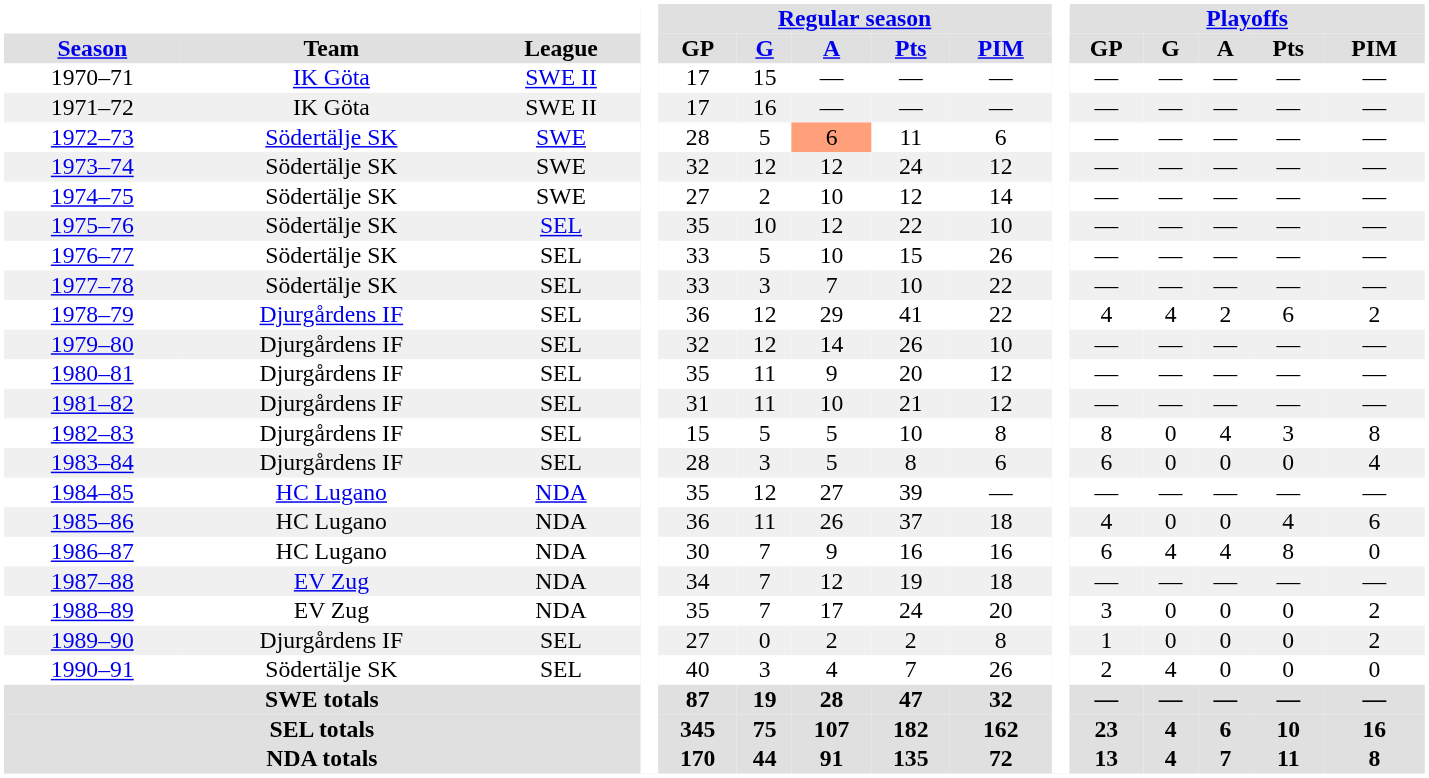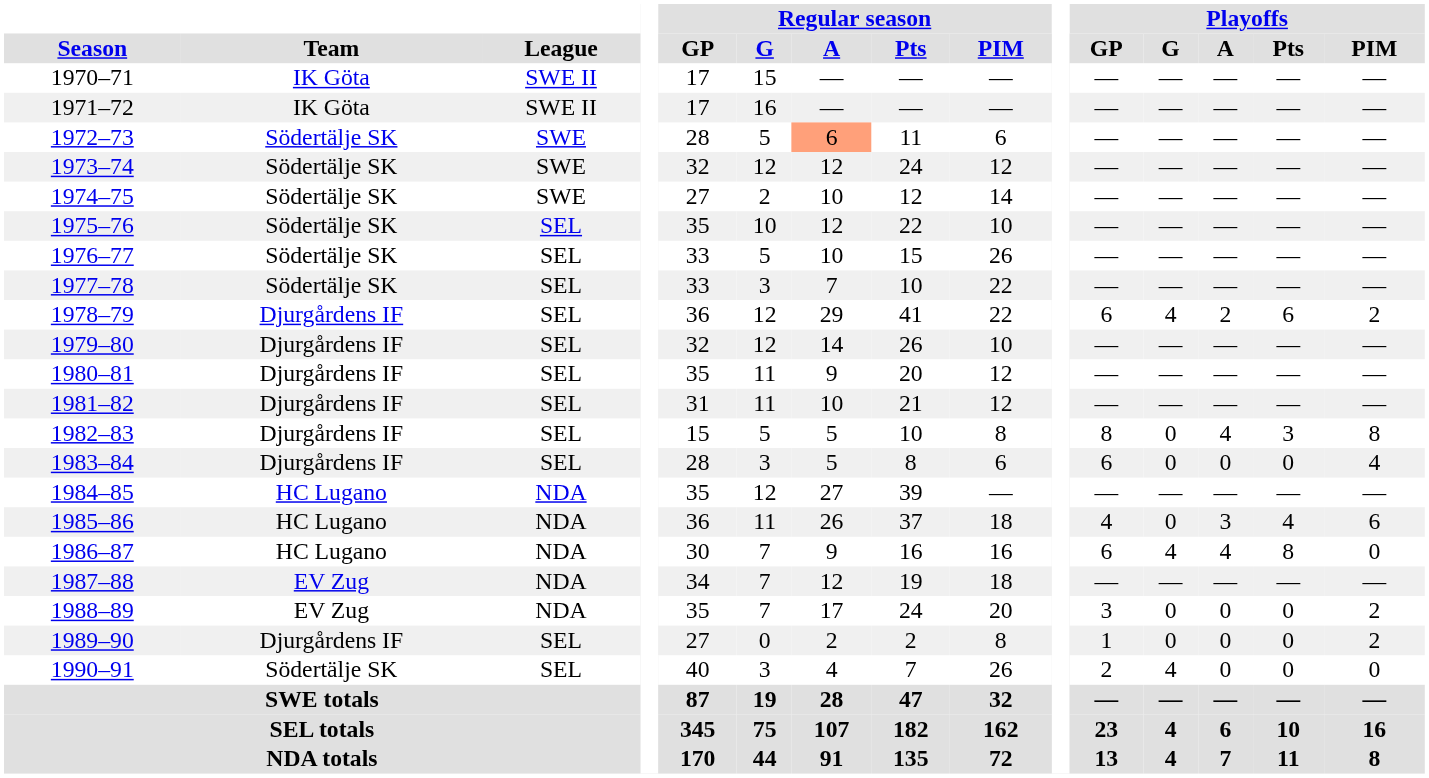 <table border="0" cellpadding="1" cellspacing="0" style="text-align:center; width:60em">
 <tr bgcolor="#e0e0e0">
 <th colspan="3" bgcolor="#ffffff"> </th>
 <th rowspan="99" bgcolor="#ffffff"> </th>
 <th colspan="5"><a href='#'>Regular season</a></th>
 <th rowspan="99" bgcolor="#ffffff"> </th>
 <th colspan="5"><a href='#'>Playoffs</a></th>
 </tr>
 <tr bgcolor="#e0e0e0">
 <th><a href='#'>Season</a></th>
 <th>Team</th>
 <th>League</th>
 <th>GP</th>
 <th><a href='#'>G</a></th>
 <th><a href='#'>A</a></th>
 <th><a href='#'>Pts</a></th>
 <th><a href='#'>PIM</a></th>
 <th>GP</th>
 <th>G</th>
 <th>A</th>
 <th>Pts</th>
 <th>PIM</th>
 </tr>
 <tr>
 <td>1970–71</td>
 <td><a href='#'>IK Göta</a></td>
 <td><a href='#'>SWE II</a></td>
 <td>17</td>
 <td>15</td>
 <td>—</td>
 <td>—</td>
 <td>—</td>
 <td>—</td>
 <td>—</td>
 <td>—</td>
 <td>—</td>
 <td>—</td>
 </tr>
 <tr bgcolor="#f0f0f0">
 <td>1971–72</td>
 <td>IK Göta</td>
 <td>SWE II</td>
 <td>17</td>
 <td>16</td>
 <td>—</td>
 <td>—</td>
 <td>—</td>
 <td>—</td>
 <td>—</td>
 <td>—</td>
 <td>—</td>
 <td>—</td>
 </tr>
 <tr>
 <td><a href='#'>1972–73</a></td>
 <td><a href='#'>Södertälje SK</a></td>
 <td><a href='#'>SWE</a></td>
 <td>28</td>
 <td>5</td>
 <td style="background: lightsalmon;">6</td>
 <td>11</td>
 <td>6</td>
 <td>—</td>
 <td>—</td>
 <td>—</td>
 <td>—</td>
 <td>—</td>
 </tr>
 <tr bgcolor="#f0f0f0">
 <td><a href='#'>1973–74</a></td>
 <td>Södertälje SK</td>
 <td>SWE</td>
 <td>32</td>
 <td>12</td>
 <td>12</td>
 <td>24</td>
 <td>12</td>
 <td>—</td>
 <td>—</td>
 <td>—</td>
 <td>—</td>
 <td>—</td>
 </tr>
 <tr>
 <td><a href='#'>1974–75</a></td>
 <td>Södertälje SK</td>
 <td>SWE</td>
 <td>27</td>
 <td>2</td>
 <td>10</td>
 <td>12</td>
 <td>14</td>
 <td>—</td>
 <td>—</td>
 <td>—</td>
 <td>—</td>
 <td>—</td>
 </tr>
 <tr bgcolor="#f0f0f0">
 <td><a href='#'>1975–76</a></td>
 <td>Södertälje SK</td>
 <td><a href='#'>SEL</a></td>
 <td>35</td>
 <td>10</td>
 <td>12</td>
 <td>22</td>
 <td>10</td>
 <td>—</td>
 <td>—</td>
 <td>—</td>
 <td>—</td>
 <td>—</td>
 </tr>
 <tr>
 <td><a href='#'>1976–77</a></td>
 <td>Södertälje SK</td>
 <td>SEL</td>
 <td>33</td>
 <td>5</td>
 <td>10</td>
 <td>15</td>
 <td>26</td>
 <td>—</td>
 <td>—</td>
 <td>—</td>
 <td>—</td>
 <td>—</td>
 </tr>
 <tr bgcolor="#f0f0f0">
 <td><a href='#'>1977–78</a></td>
 <td>Södertälje SK</td>
 <td>SEL</td>
 <td>33</td>
 <td>3</td>
 <td>7</td>
 <td>10</td>
 <td>22</td>
 <td>—</td>
 <td>—</td>
 <td>—</td>
 <td>—</td>
 <td>—</td>
 </tr>
 <tr>
 <td><a href='#'>1978–79</a></td>
 <td><a href='#'>Djurgårdens IF</a></td>
 <td>SEL</td>
 <td>36</td>
 <td>12</td>
 <td>29</td>
 <td>41</td>
 <td>22</td>
-<td>4</td>
+<td>6</td>
 <td>4</td>
 <td>2</td>
 <td>6</td>
 <td>2</td>
 </tr>
 <tr bgcolor="#f0f0f0">
 <td><a href='#'>1979–80</a></td>
 <td>Djurgårdens IF</td>
 <td>SEL</td>
 <td>32</td>
 <td>12</td>
 <td>14</td>
 <td>26</td>
 <td>10</td>
 <td>—</td>
 <td>—</td>
 <td>—</td>
 <td>—</td>
 <td>—</td>
 </tr>
 <tr>
 <td><a href='#'>1980–81</a></td>
 <td>Djurgårdens IF</td>
 <td>SEL</td>
 <td>35</td>
 <td>11</td>
 <td>9</td>
 <td>20</td>
 <td>12</td>
 <td>—</td>
 <td>—</td>
 <td>—</td>
 <td>—</td>
 <td>—</td>
 </tr>
 <tr bgcolor="#f0f0f0">
 <td><a href='#'>1981–82</a></td>
 <td>Djurgårdens IF</td>
 <td>SEL</td>
 <td>31</td>
 <td>11</td>
 <td>10</td>
 <td>21</td>
 <td>12</td>
 <td>—</td>
 <td>—</td>
 <td>—</td>
 <td>—</td>
 <td>—</td>
 </tr>
 <tr>
 <td><a href='#'>1982–83</a></td>
 <td>Djurgårdens IF</td>
 <td>SEL</td>
 <td>15</td>
 <td>5</td>
 <td>5</td>
 <td>10</td>
 <td>8</td>
 <td>8</td>
 <td>0</td>
 <td>4</td>
 <td>3</td>
 <td>8</td>
 </tr>
 <tr bgcolor="#f0f0f0">
 <td><a href='#'>1983–84</a></td>
 <td>Djurgårdens IF</td>
 <td>SEL</td>
 <td>28</td>
 <td>3</td>
 <td>5</td>
 <td>8</td>
 <td>6</td>
 <td>6</td>
 <td>0</td>
 <td>0</td>
 <td>0</td>
 <td>4</td>
 </tr>
 <tr>
 <td><a href='#'>1984–85</a></td>
 <td><a href='#'>HC Lugano</a></td>
 <td><a href='#'>NDA</a></td>
 <td>35</td>
 <td>12</td>
 <td>27</td>
 <td>39</td>
 <td>—</td>
 <td>—</td>
 <td>—</td>
 <td>—</td>
 <td>—</td>
 <td>—</td>
 </tr>
 <tr bgcolor="#f0f0f0">
 <td><a href='#'>1985–86</a></td>
 <td>HC Lugano</td>
 <td>NDA</td>
 <td>36</td>
 <td>11</td>
 <td>26</td>
 <td>37</td>
 <td>18</td>
 <td>4</td>
 <td>0</td>
-<td>0</td>
+<td>3</td>
 <td>4</td>
 <td>6</td>
 </tr>
 <tr>
 <td><a href='#'>1986–87</a></td>
 <td>HC Lugano</td>
 <td>NDA</td>
 <td>30</td>
 <td>7</td>
 <td>9</td>
 <td>16</td>
 <td>16</td>
 <td>6</td>
 <td>4</td>
 <td>4</td>
 <td>8</td>
 <td>0</td>
 </tr>
 <tr bgcolor="#f0f0f0">
 <td><a href='#'>1987–88</a></td>
 <td><a href='#'>EV Zug</a></td>
 <td>NDA</td>
 <td>34</td>
 <td>7</td>
 <td>12</td>
 <td>19</td>
 <td>18</td>
 <td>—</td>
 <td>—</td>
 <td>—</td>
 <td>—</td>
 <td>—</td>
 </tr>
 <tr>
 <td><a href='#'>1988–89</a></td>
 <td>EV Zug</td>
 <td>NDA</td>
 <td>35</td>
 <td>7</td>
 <td>17</td>
 <td>24</td>
 <td>20</td>
 <td>3</td>
 <td>0</td>
 <td>0</td>
 <td>0</td>
 <td>2</td>
 </tr>
 <tr bgcolor="#f0f0f0">
 <td><a href='#'>1989–90</a></td>
 <td>Djurgårdens IF</td>
 <td>SEL</td>
 <td>27</td>
 <td>0</td>
 <td>2</td>
 <td>2</td>
 <td>8</td>
 <td>1</td>
 <td>0</td>
 <td>0</td>
 <td>0</td>
 <td>2</td>
 </tr>
 <tr>
 <td><a href='#'>1990–91</a></td>
 <td>Södertälje SK</td>
 <td>SEL</td>
 <td>40</td>
 <td>3</td>
 <td>4</td>
 <td>7</td>
 <td>26</td>
 <td>2</td>
 <td>4</td>
 <td>0</td>
 <td>0</td>
 <td>0</td>
 </tr>
 <tr bgcolor="#e0e0e0">
 <th colspan="3">SWE totals</th>
 <th>87</th>
 <th>19</th>
 <th>28</th>
 <th>47</th>
 <th>32</th>
 <th>—</th>
 <th>—</th>
 <th>—</th>
 <th>—</th>
 <th>—</th>
 </tr>
 <tr bgcolor="#e0e0e0">
 <th colspan="3">SEL totals</th>
 <th>345</th>
 <th>75</th>
 <th>107</th>
 <th>182</th>
 <th>162</th>
 <th>23</th>
 <th>4</th>
 <th>6</th>
 <th>10</th>
 <th>16</th>
 </tr>
 <tr bgcolor="#e0e0e0">
 <th colspan="3">NDA totals</th>
 <th>170</th>
 <th>44</th>
 <th>91</th>
 <th>135</th>
 <th>72</th>
 <th>13</th>
 <th>4</th>
 <th>7</th>
 <th>11</th>
 <th>8</th>
 </tr>
 </table>
